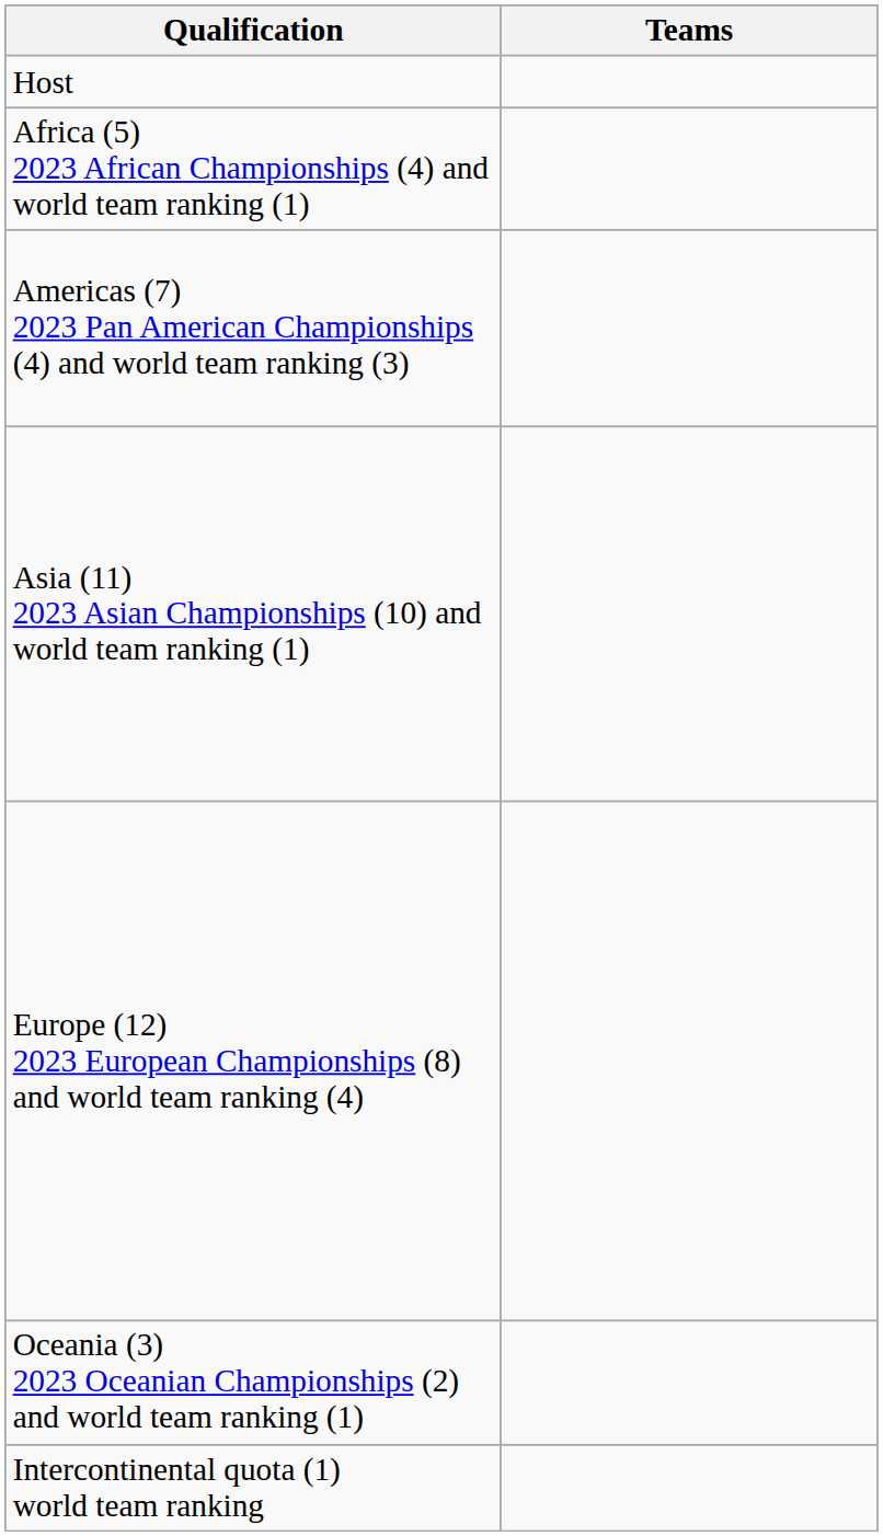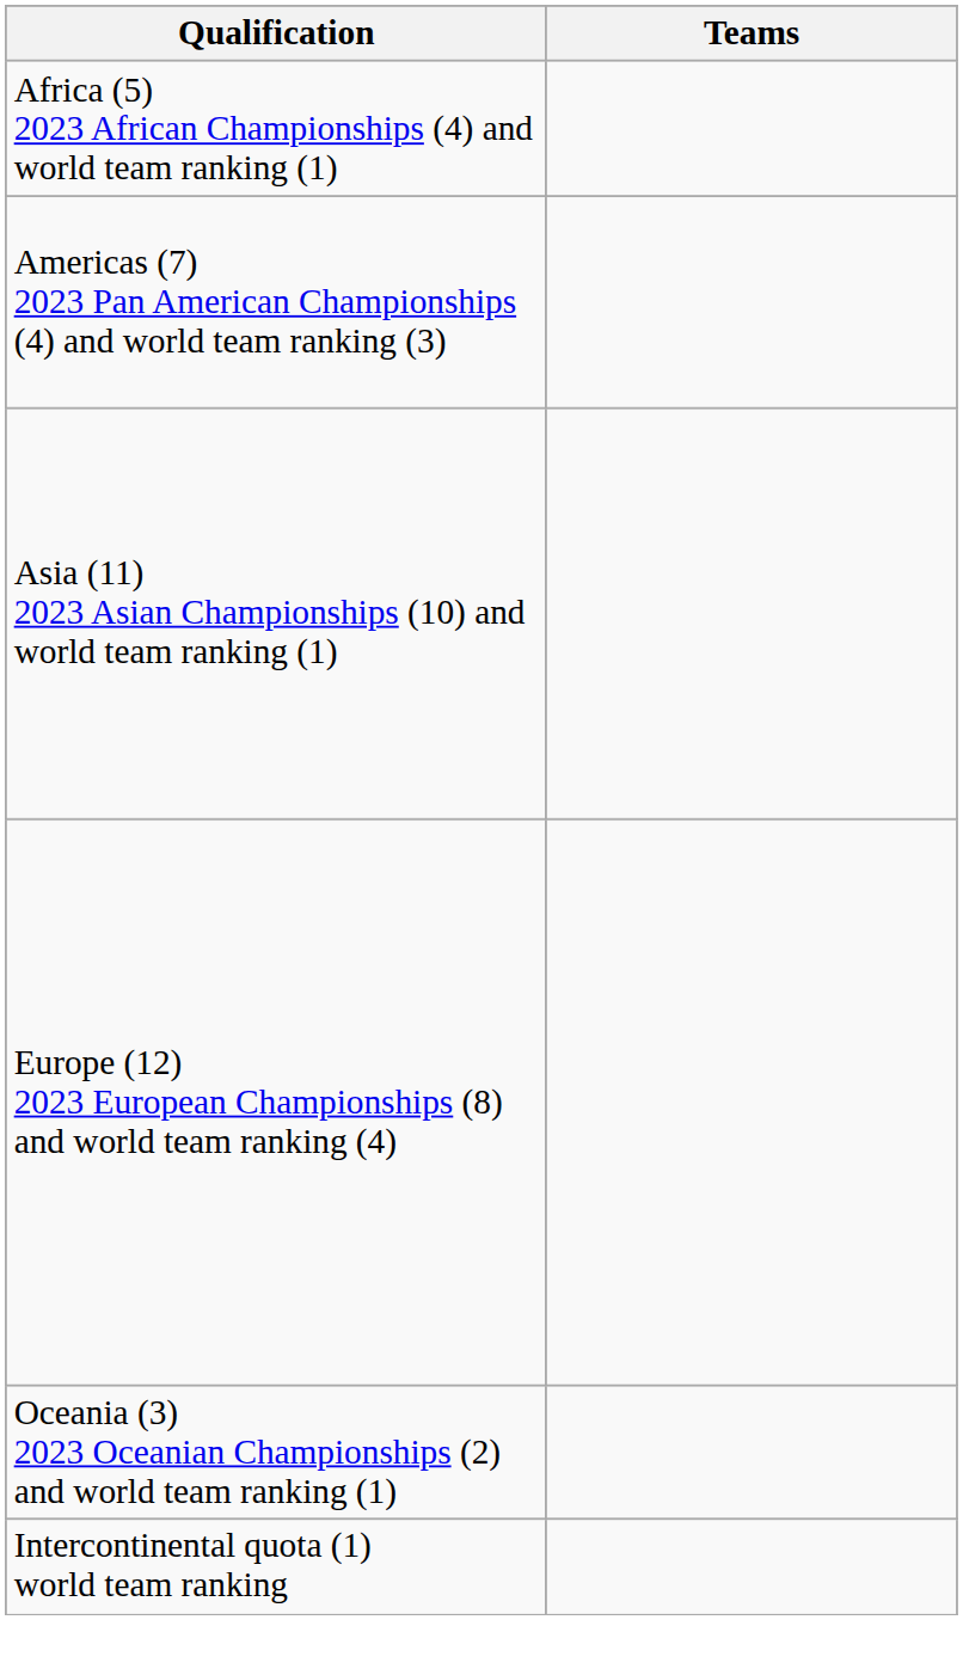 <table class="wikitable">
 <tr>
 <th style="width: 240px;">Qualification</th>
 <th style="width: 180px;">Teams</th>
-</tr>
-<tr>
-<td>Host</td>
-<td></td>
 </tr>
 <tr>
 <td>Africa (5)<br><a href='#'>2023 African Championships</a> (4) and world team ranking (1)</td>
 <td><br><br><br></td>
 </tr>
 <tr>
 <td>Americas (7)<br><a href='#'>2023 Pan American Championships</a> (4) and world team ranking (3)</td>
 <td><br><br><br><br><br></td>
 </tr>
 <tr>
 <td>Asia (11)<br><a href='#'>2023 Asian Championships</a> (10) and world team ranking (1)</td>
 <td><br><br><br><br><br><br><br><br><br><br></td>
 </tr>
 <tr>
 <td>Europe (12)<br><a href='#'>2023 European Championships</a> (8) and world team ranking (4)</td>
 <td><br><br><br><br><br><br><br><br><br><br><br><br><br><br></td>
 </tr>
 <tr>
 <td>Oceania (3)<br><a href='#'>2023 Oceanian Championships</a> (2) and world team ranking (1)</td>
 <td><br></td>
 </tr>
 <tr>
 <td>Intercontinental quota (1)<br>world team ranking</td>
 <td></td>
 </tr>
 </table>
